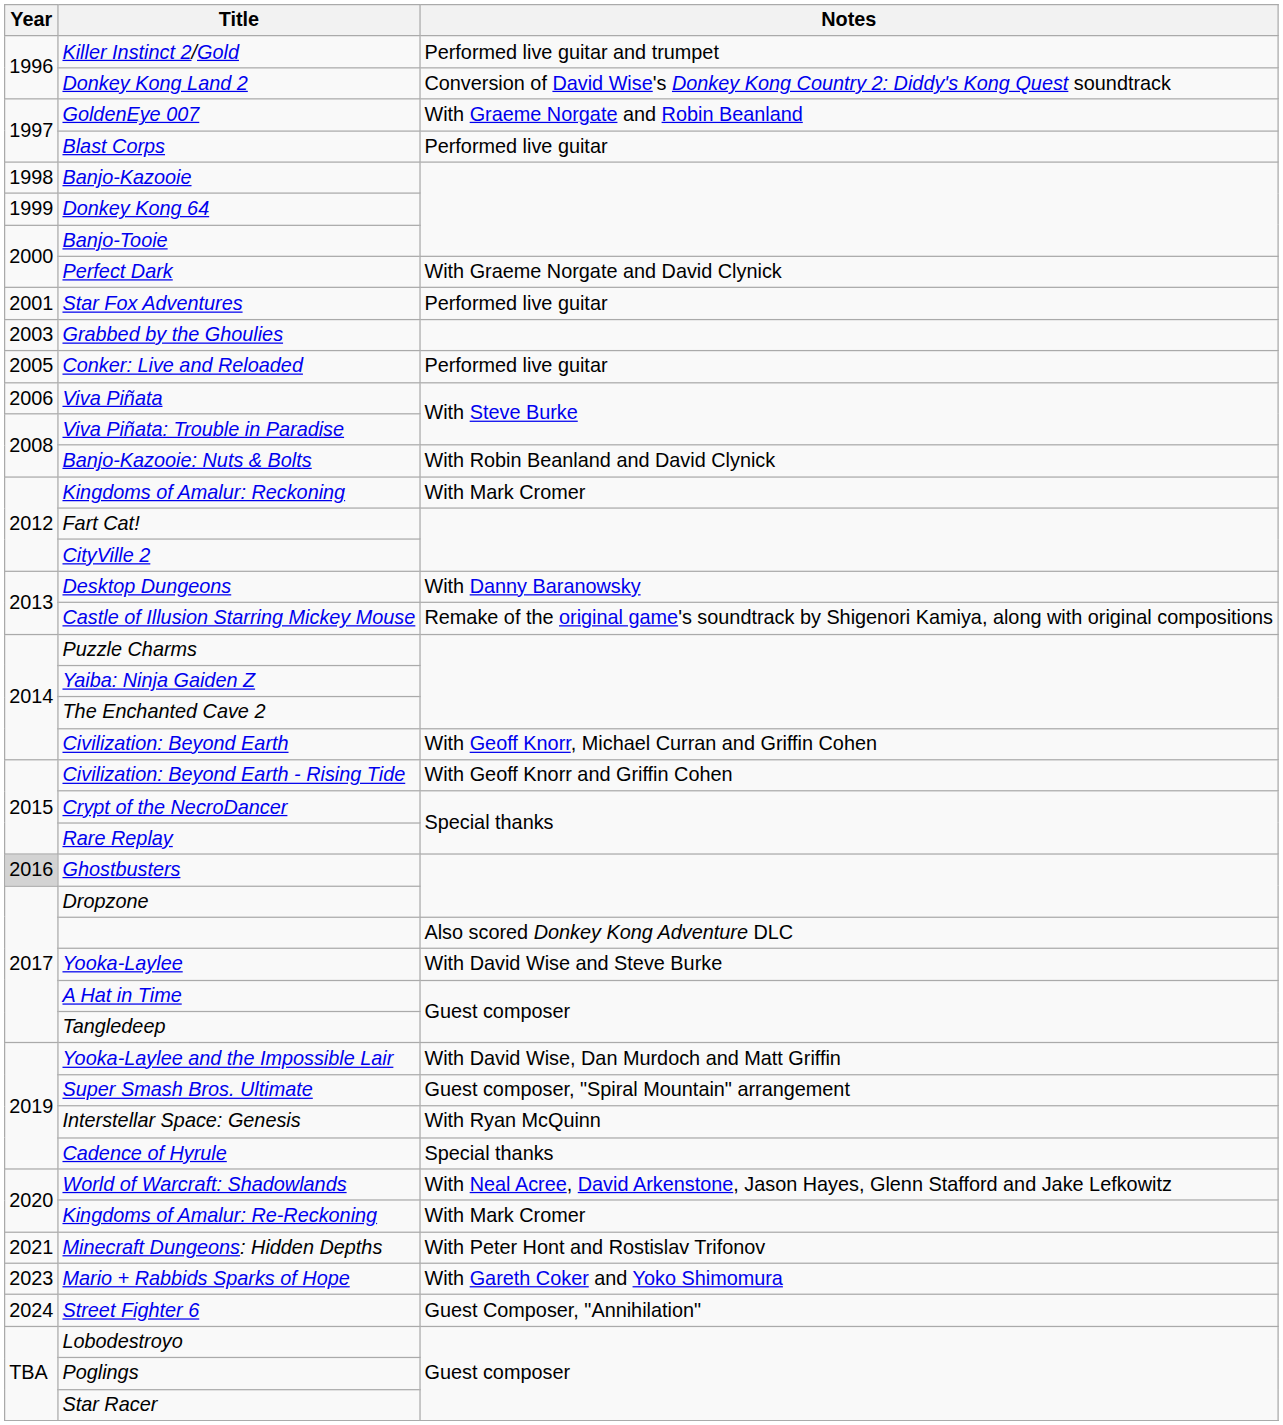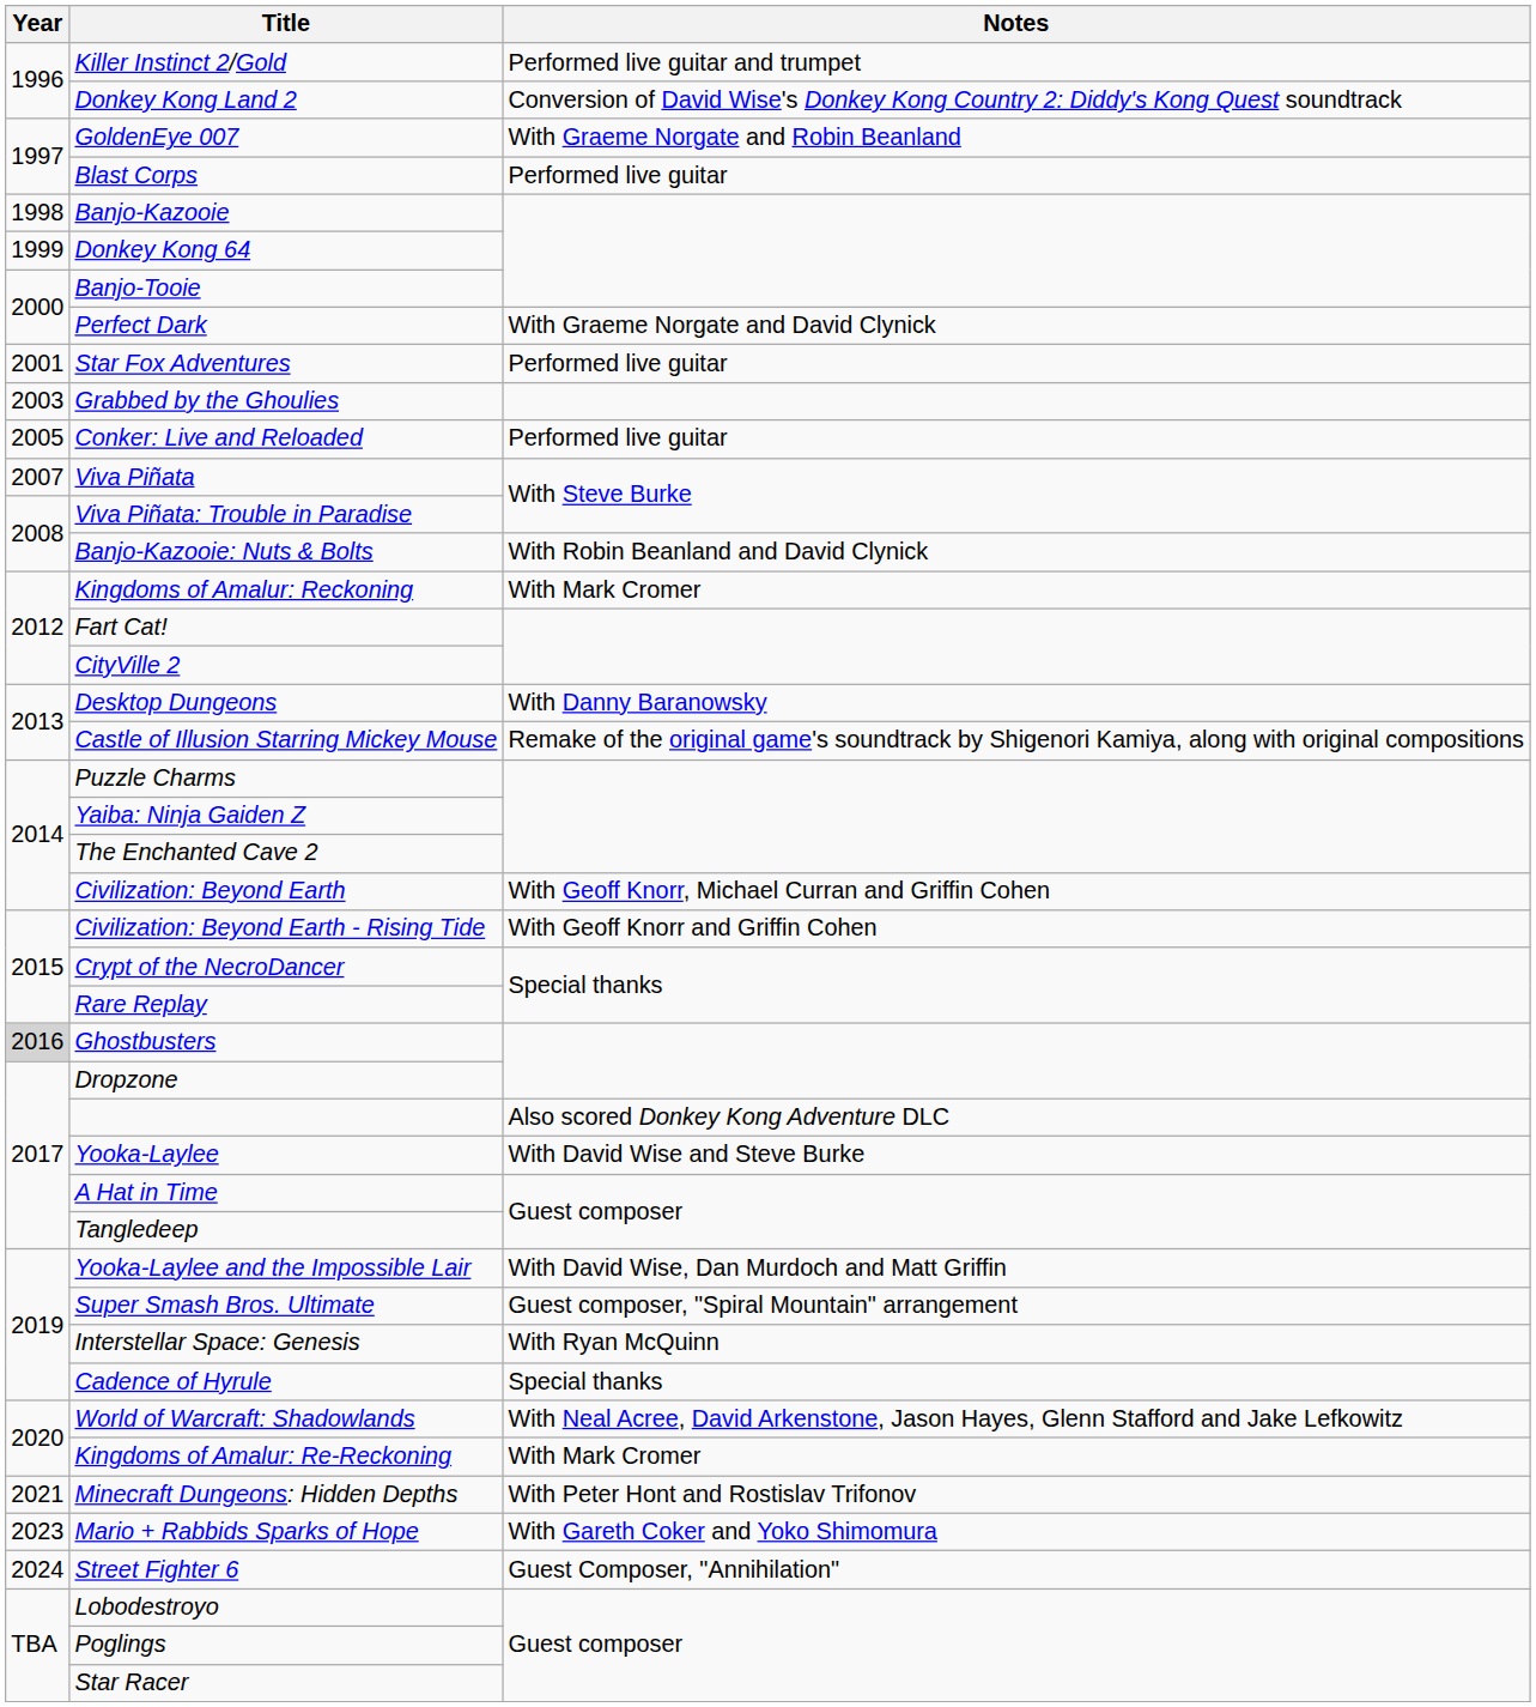 <table class="wikitable sortable"  width="auto">
 <tr>
 <th>Year</th>
 <th>Title</th>
 <th>Notes</th>
 </tr>
 <tr>
 <td rowspan="2">1996</td>
 <td><em><a href='#'>Killer Instinct 2</a>/<a href='#'>Gold</a></em></td>
 <td>Performed live guitar and trumpet</td>
 </tr>
 <tr>
 <td><em><a href='#'>Donkey Kong Land 2</a></em></td>
 <td>Conversion of <a href='#'>David Wise</a>'s <em><a href='#'>Donkey Kong Country 2: Diddy's Kong Quest</a></em> soundtrack</td>
 </tr>
 <tr>
 <td rowspan="2">1997</td>
 <td><em><a href='#'>GoldenEye 007</a></em></td>
 <td>With <a href='#'>Graeme Norgate</a> and <a href='#'>Robin Beanland</a></td>
 </tr>
 <tr>
 <td><em><a href='#'>Blast Corps</a></em></td>
 <td>Performed live guitar</td>
 </tr>
 <tr>
 <td>1998</td>
 <td><em><a href='#'>Banjo-Kazooie</a></em></td>
 <td rowspan="3"></td>
 </tr>
 <tr>
 <td>1999</td>
 <td><em><a href='#'>Donkey Kong 64</a></em></td>
 </tr>
 <tr>
 <td rowspan="2">2000</td>
 <td><em><a href='#'>Banjo-Tooie</a></em></td>
 </tr>
 <tr>
 <td><em><a href='#'>Perfect Dark</a></em></td>
 <td>With Graeme Norgate and David Clynick</td>
 </tr>
 <tr>
 <td>2001</td>
 <td><em><a href='#'>Star Fox Adventures</a></em></td>
 <td>Performed live guitar</td>
 </tr>
 <tr>
 <td>2003</td>
 <td><em><a href='#'>Grabbed by the Ghoulies</a></em></td>
 <td></td>
 </tr>
 <tr>
 <td>2005</td>
 <td><em><a href='#'>Conker: Live and Reloaded</a></em></td>
 <td>Performed live guitar</td>
 </tr>
 <tr>
-<td>2006</td>
+<td>2007</td>
 <td><em><a href='#'>Viva Piñata</a></em></td>
 <td rowspan="2">With <a href='#'>Steve Burke</a></td>
 </tr>
 <tr>
 <td rowspan="2">2008</td>
 <td><em><a href='#'>Viva Piñata: Trouble in Paradise</a></em></td>
 </tr>
 <tr>
 <td><em><a href='#'>Banjo-Kazooie: Nuts & Bolts</a></em></td>
 <td>With Robin Beanland and David Clynick</td>
 </tr>
 <tr>
 <td rowspan="3">2012</td>
 <td><em><a href='#'>Kingdoms of Amalur: Reckoning</a></em></td>
 <td>With Mark Cromer</td>
 </tr>
 <tr>
 <td><em>Fart Cat!</em></td>
 <td rowspan="2"></td>
 </tr>
 <tr>
 <td><em><a href='#'>CityVille 2</a></em></td>
 </tr>
 <tr>
 <td rowspan="2">2013</td>
 <td><em><a href='#'>Desktop Dungeons</a></em></td>
 <td>With <a href='#'>Danny Baranowsky</a></td>
 </tr>
 <tr>
 <td><em><a href='#'>Castle of Illusion Starring Mickey Mouse</a></em></td>
 <td>Remake of the <a href='#'>original game</a>'s soundtrack by Shigenori Kamiya, along with original compositions</td>
 </tr>
 <tr>
 <td rowspan="4">2014</td>
 <td><em>Puzzle Charms</em></td>
 <td rowspan="3"></td>
 </tr>
 <tr>
 <td><em><a href='#'>Yaiba: Ninja Gaiden Z</a></em></td>
 </tr>
 <tr>
 <td><em>The Enchanted Cave 2</em></td>
 </tr>
 <tr>
 <td><em><a href='#'>Civilization: Beyond Earth</a></em></td>
 <td>With <a href='#'>Geoff Knorr</a>, Michael Curran and Griffin Cohen</td>
 </tr>
 <tr>
 <td rowspan="3">2015</td>
 <td><em><a href='#'>Civilization: Beyond Earth - Rising Tide</a></em></td>
 <td>With Geoff Knorr and Griffin Cohen</td>
 </tr>
 <tr>
 <td><em><a href='#'>Crypt of the NecroDancer</a></em></td>
 <td rowspan=2>Special thanks</td>
 </tr>
 <tr>
 <td><em><a href='#'>Rare Replay</a></em></td>
 </tr>
 <tr>
 <td rowspan="1" style="background: lightgrey;">2016</td>
 <td><em><a href='#'>Ghostbusters</a></em></td>
 <td rowspan="2"></td>
 </tr>
 <tr>
 <td rowspan="5">2017</td>
 <td><em>Dropzone</em></td>
 </tr>
 <tr>
 <td></td>
 <td>Also scored <em>Donkey Kong Adventure</em> DLC</td>
 </tr>
 <tr>
 <td><em><a href='#'>Yooka-Laylee</a></em></td>
 <td>With David Wise and Steve Burke</td>
 </tr>
 <tr>
 <td><em><a href='#'>A Hat in Time</a></em></td>
 <td rowspan="2">Guest composer</td>
 </tr>
 <tr>
 <td><em>Tangledeep</em></td>
 </tr>
 <tr>
 <td rowspan="4">2019</td>
 <td><em><a href='#'>Yooka-Laylee and the Impossible Lair</a></em></td>
 <td>With David Wise, Dan Murdoch and Matt Griffin</td>
 </tr>
 <tr>
 <td><em><a href='#'>Super Smash Bros. Ultimate</a></em></td>
 <td>Guest composer, "Spiral Mountain" arrangement</td>
 </tr>
 <tr>
 <td><em>Interstellar Space: Genesis</em></td>
 <td>With Ryan McQuinn</td>
 </tr>
 <tr>
 <td><em><a href='#'>Cadence of Hyrule</a></em></td>
 <td>Special thanks</td>
 </tr>
 <tr>
 <td rowspan="2">2020</td>
 <td><em><a href='#'>World of Warcraft: Shadowlands</a></em></td>
 <td>With <a href='#'>Neal Acree</a>, <a href='#'>David Arkenstone</a>, Jason Hayes, Glenn Stafford and Jake Lefkowitz</td>
 </tr>
 <tr>
 <td><em><a href='#'>Kingdoms of Amalur: Re-Reckoning</a></em></td>
 <td>With Mark Cromer</td>
 </tr>
 <tr>
 <td>2021</td>
 <td><em><a href='#'>Minecraft Dungeons</a>: Hidden Depths</em></td>
 <td>With Peter Hont and Rostislav Trifonov</td>
 </tr>
 <tr>
 <td>2023</td>
 <td><em><a href='#'>Mario + Rabbids Sparks of Hope</a></em></td>
 <td>With <a href='#'>Gareth Coker</a> and <a href='#'>Yoko Shimomura</a></td>
 </tr>
 <tr>
 <td>2024</td>
 <td><em><a href='#'>Street Fighter 6</a></em></td>
 <td>Guest Composer, "Annihilation"</td>
 </tr>
 <tr>
 <td rowspan="3">TBA</td>
 <td><em>Lobodestroyo</em></td>
 <td rowspan="3">Guest composer</td>
 </tr>
 <tr>
 <td><em>Poglings</em></td>
 </tr>
 <tr>
 <td><em>Star Racer</em></td>
 </tr>
 <tr>
 </tr>
 </table>
